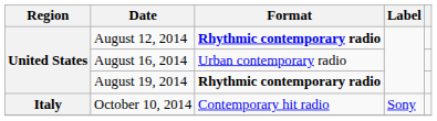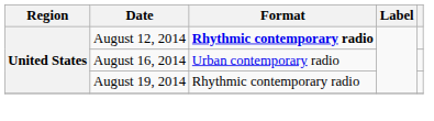 <table class="wikitable plainrowheaders">
 <tr>
 <th scope="col">Region</th>
 <th scope="col">Date</th>
 <th scope="col">Format</th>
 <th scope="col">Label</th>
 <th scope="col"></th>
 </tr>
 <tr>
 <th scope="row" rowspan="3">United States</th>
 <td>August 12, 2014</td>
 <td><strong><a href='#'>Rhythmic contemporary</a> radio<br></strong></td>
 <td rowspan="3"></td>
 <td></td>
 </tr>
 <tr>
 <td>August 16, 2014</td>
 <td><a href='#'>Urban contemporary</a> radio<br></td>
 <td></td>
 </tr>
 <tr>
 <td>August 19, 2014</td>
-<td><strong>Rhythmic contemporary radio</strong></td>
-<td></td>
-</tr>
-<tr>
-<th scope="row">Italy</th>
-<td>October 10, 2014</td>
-<td><a href='#'>Contemporary hit radio</a><br></td>
-<td><a href='#'>Sony</a></td>
+<td>Rhythmic contemporary radio</td>
 <td></td>
 </tr>
 <tr>
 </tr>
 </table>
